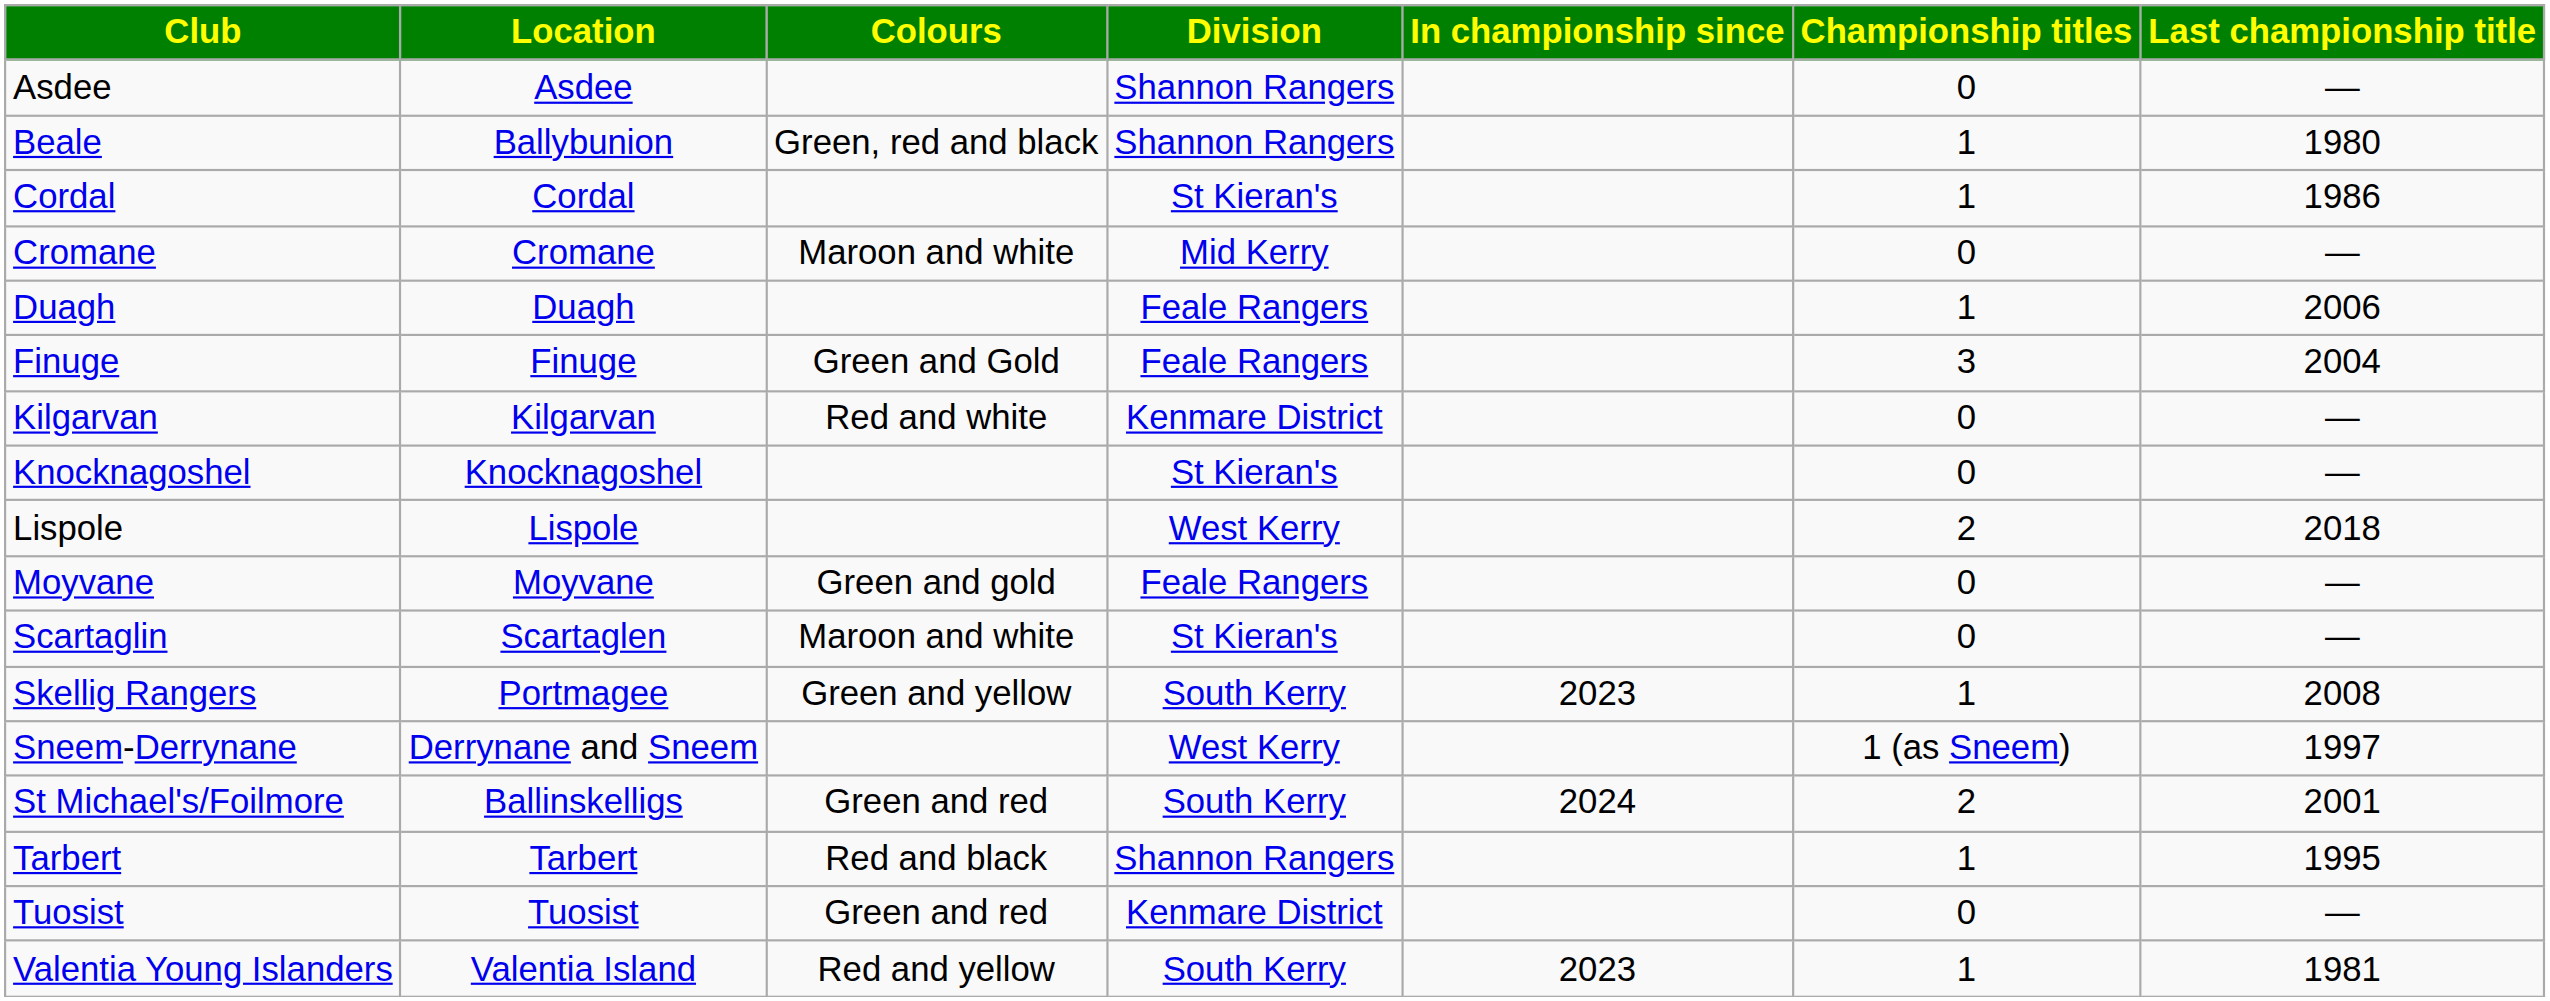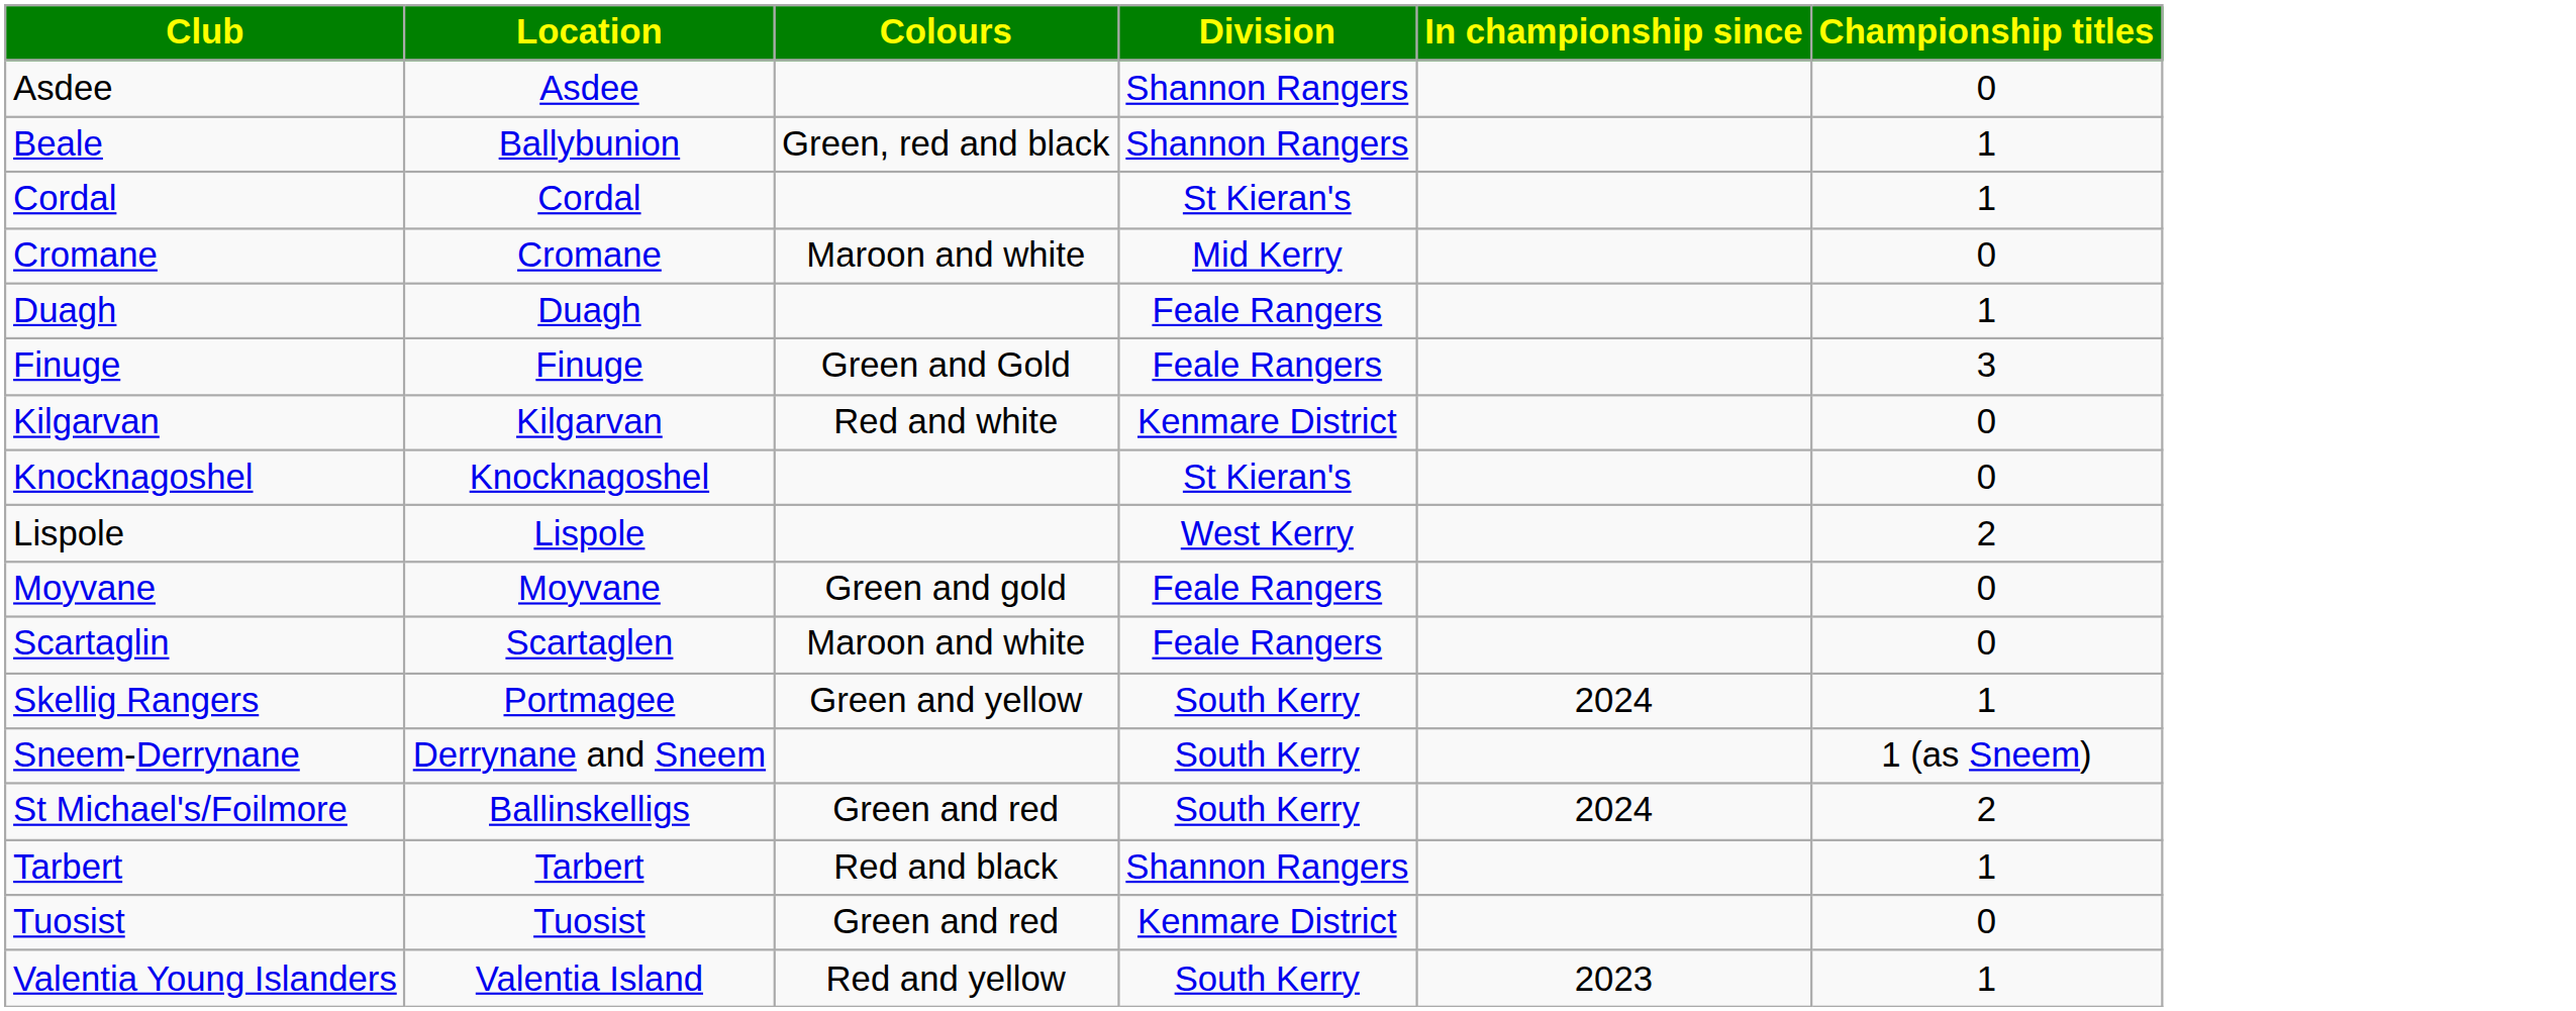 <table class="wikitable sortable" style="text-align:center">
 <tr>
 <th style="background:green;color:yellow">Club</th>
 <th style="background:green;color:yellow">Location</th>
 <th style="background:green;color:yellow">Colours</th>
 <th style="background:green;color:yellow">Division</th>
 <th style="background:green;color:yellow">In championship since</th>
 <th style="background:green;color:yellow">Championship titles</th>
-<th style="background:green;color:yellow">Last championship title</th>
 </tr>
 <tr>
 <td style="text-align:left"> Asdee</td>
 <td><a href='#'>Asdee</a></td>
 <td></td>
 <td><a href='#'>Shannon Rangers</a></td>
 <td></td>
 <td>0</td>
-<td>—</td>
 </tr>
 <tr>
 <td style="text-align:left"> <a href='#'>Beale</a></td>
 <td><a href='#'>Ballybunion</a></td>
 <td>Green, red and black</td>
 <td><a href='#'>Shannon Rangers</a></td>
 <td></td>
 <td>1</td>
-<td>1980</td>
 </tr>
 <tr>
 <td style="text-align:left"> <a href='#'>Cordal</a></td>
 <td><a href='#'>Cordal</a></td>
 <td></td>
 <td><a href='#'>St Kieran's</a></td>
 <td></td>
 <td>1</td>
-<td>1986</td>
 </tr>
 <tr>
 <td style="text-align:left"> <a href='#'>Cromane</a></td>
 <td><a href='#'>Cromane</a></td>
 <td>Maroon and white</td>
 <td><a href='#'>Mid Kerry</a></td>
 <td></td>
 <td>0</td>
-<td>—</td>
 </tr>
 <tr>
 <td style="text-align:left"> <a href='#'>Duagh</a></td>
 <td><a href='#'>Duagh</a></td>
 <td></td>
 <td><a href='#'>Feale Rangers</a></td>
 <td></td>
 <td>1</td>
-<td>2006</td>
 </tr>
 <tr>
 <td style="text-align:left"> <a href='#'>Finuge</a></td>
 <td><a href='#'>Finuge</a></td>
 <td>Green and Gold</td>
 <td><a href='#'>Feale Rangers</a></td>
 <td></td>
 <td>3</td>
-<td>2004</td>
 </tr>
 <tr>
 <td style="text-align:left"> <a href='#'>Kilgarvan</a></td>
 <td><a href='#'>Kilgarvan</a></td>
 <td>Red and white</td>
 <td><a href='#'>Kenmare District</a></td>
 <td></td>
 <td>0</td>
-<td>—</td>
 </tr>
 <tr>
 <td style="text-align:left"> <a href='#'>Knocknagoshel</a></td>
 <td><a href='#'>Knocknagoshel</a></td>
 <td></td>
 <td><a href='#'>St Kieran's</a></td>
 <td></td>
 <td>0</td>
-<td>—</td>
 </tr>
 <tr>
 <td style="text-align:left"> Lispole</td>
 <td><a href='#'>Lispole</a></td>
 <td></td>
 <td><a href='#'>West Kerry</a></td>
 <td></td>
 <td>2</td>
-<td>2018</td>
 </tr>
 <tr>
 <td style="text-align:left"> <a href='#'>Moyvane</a></td>
 <td><a href='#'>Moyvane</a></td>
 <td>Green and gold</td>
 <td><a href='#'>Feale Rangers</a></td>
 <td></td>
 <td>0</td>
-<td>—</td>
 </tr>
 <tr>
 <td style="text-align:left"> <a href='#'>Scartaglin</a></td>
 <td><a href='#'>Scartaglen</a></td>
 <td>Maroon and white</td>
-<td><a href='#'>St Kieran's</a></td>
+<td><a href='#'>Feale Rangers</a></td>
 <td></td>
 <td>0</td>
-<td>—</td>
 </tr>
 <tr>
 <td style="text-align:left"> <a href='#'>Skellig Rangers</a></td>
 <td><a href='#'>Portmagee</a></td>
 <td>Green and yellow</td>
 <td><a href='#'>South Kerry</a></td>
-<td>2023</td>
+<td>2024</td>
 <td>1</td>
-<td>2008</td>
 </tr>
 <tr>
 <td style="text-align:left"> <a href='#'>Sneem</a>-<a href='#'>Derrynane</a></td>
 <td><a href='#'>Derrynane</a> and <a href='#'>Sneem</a></td>
 <td></td>
-<td><a href='#'>West Kerry</a></td>
+<td><a href='#'>South Kerry</a></td>
 <td></td>
 <td>1 (as <a href='#'>Sneem</a>)</td>
-<td>1997</td>
 </tr>
 <tr>
 <td style="text-align:left"> <a href='#'>St Michael's/Foilmore</a></td>
 <td><a href='#'>Ballinskelligs</a></td>
 <td>Green and red</td>
 <td><a href='#'>South Kerry</a></td>
 <td>2024</td>
 <td>2</td>
-<td>2001</td>
 </tr>
 <tr>
 <td style="text-align:left"> <a href='#'>Tarbert</a></td>
 <td><a href='#'>Tarbert</a></td>
 <td>Red and black</td>
 <td><a href='#'>Shannon Rangers</a></td>
 <td></td>
 <td>1</td>
-<td>1995</td>
 </tr>
 <tr>
 <td style="text-align:left"> <a href='#'>Tuosist</a></td>
 <td><a href='#'>Tuosist</a></td>
 <td>Green and red</td>
 <td><a href='#'>Kenmare District</a></td>
 <td></td>
 <td>0</td>
-<td>—</td>
 </tr>
 <tr>
 <td style="text-align:left"> <a href='#'>Valentia Young Islanders</a></td>
 <td><a href='#'>Valentia Island</a></td>
 <td>Red and yellow</td>
 <td><a href='#'>South Kerry</a></td>
 <td>2023</td>
 <td>1</td>
-<td>1981</td>
 </tr>
 </table>
